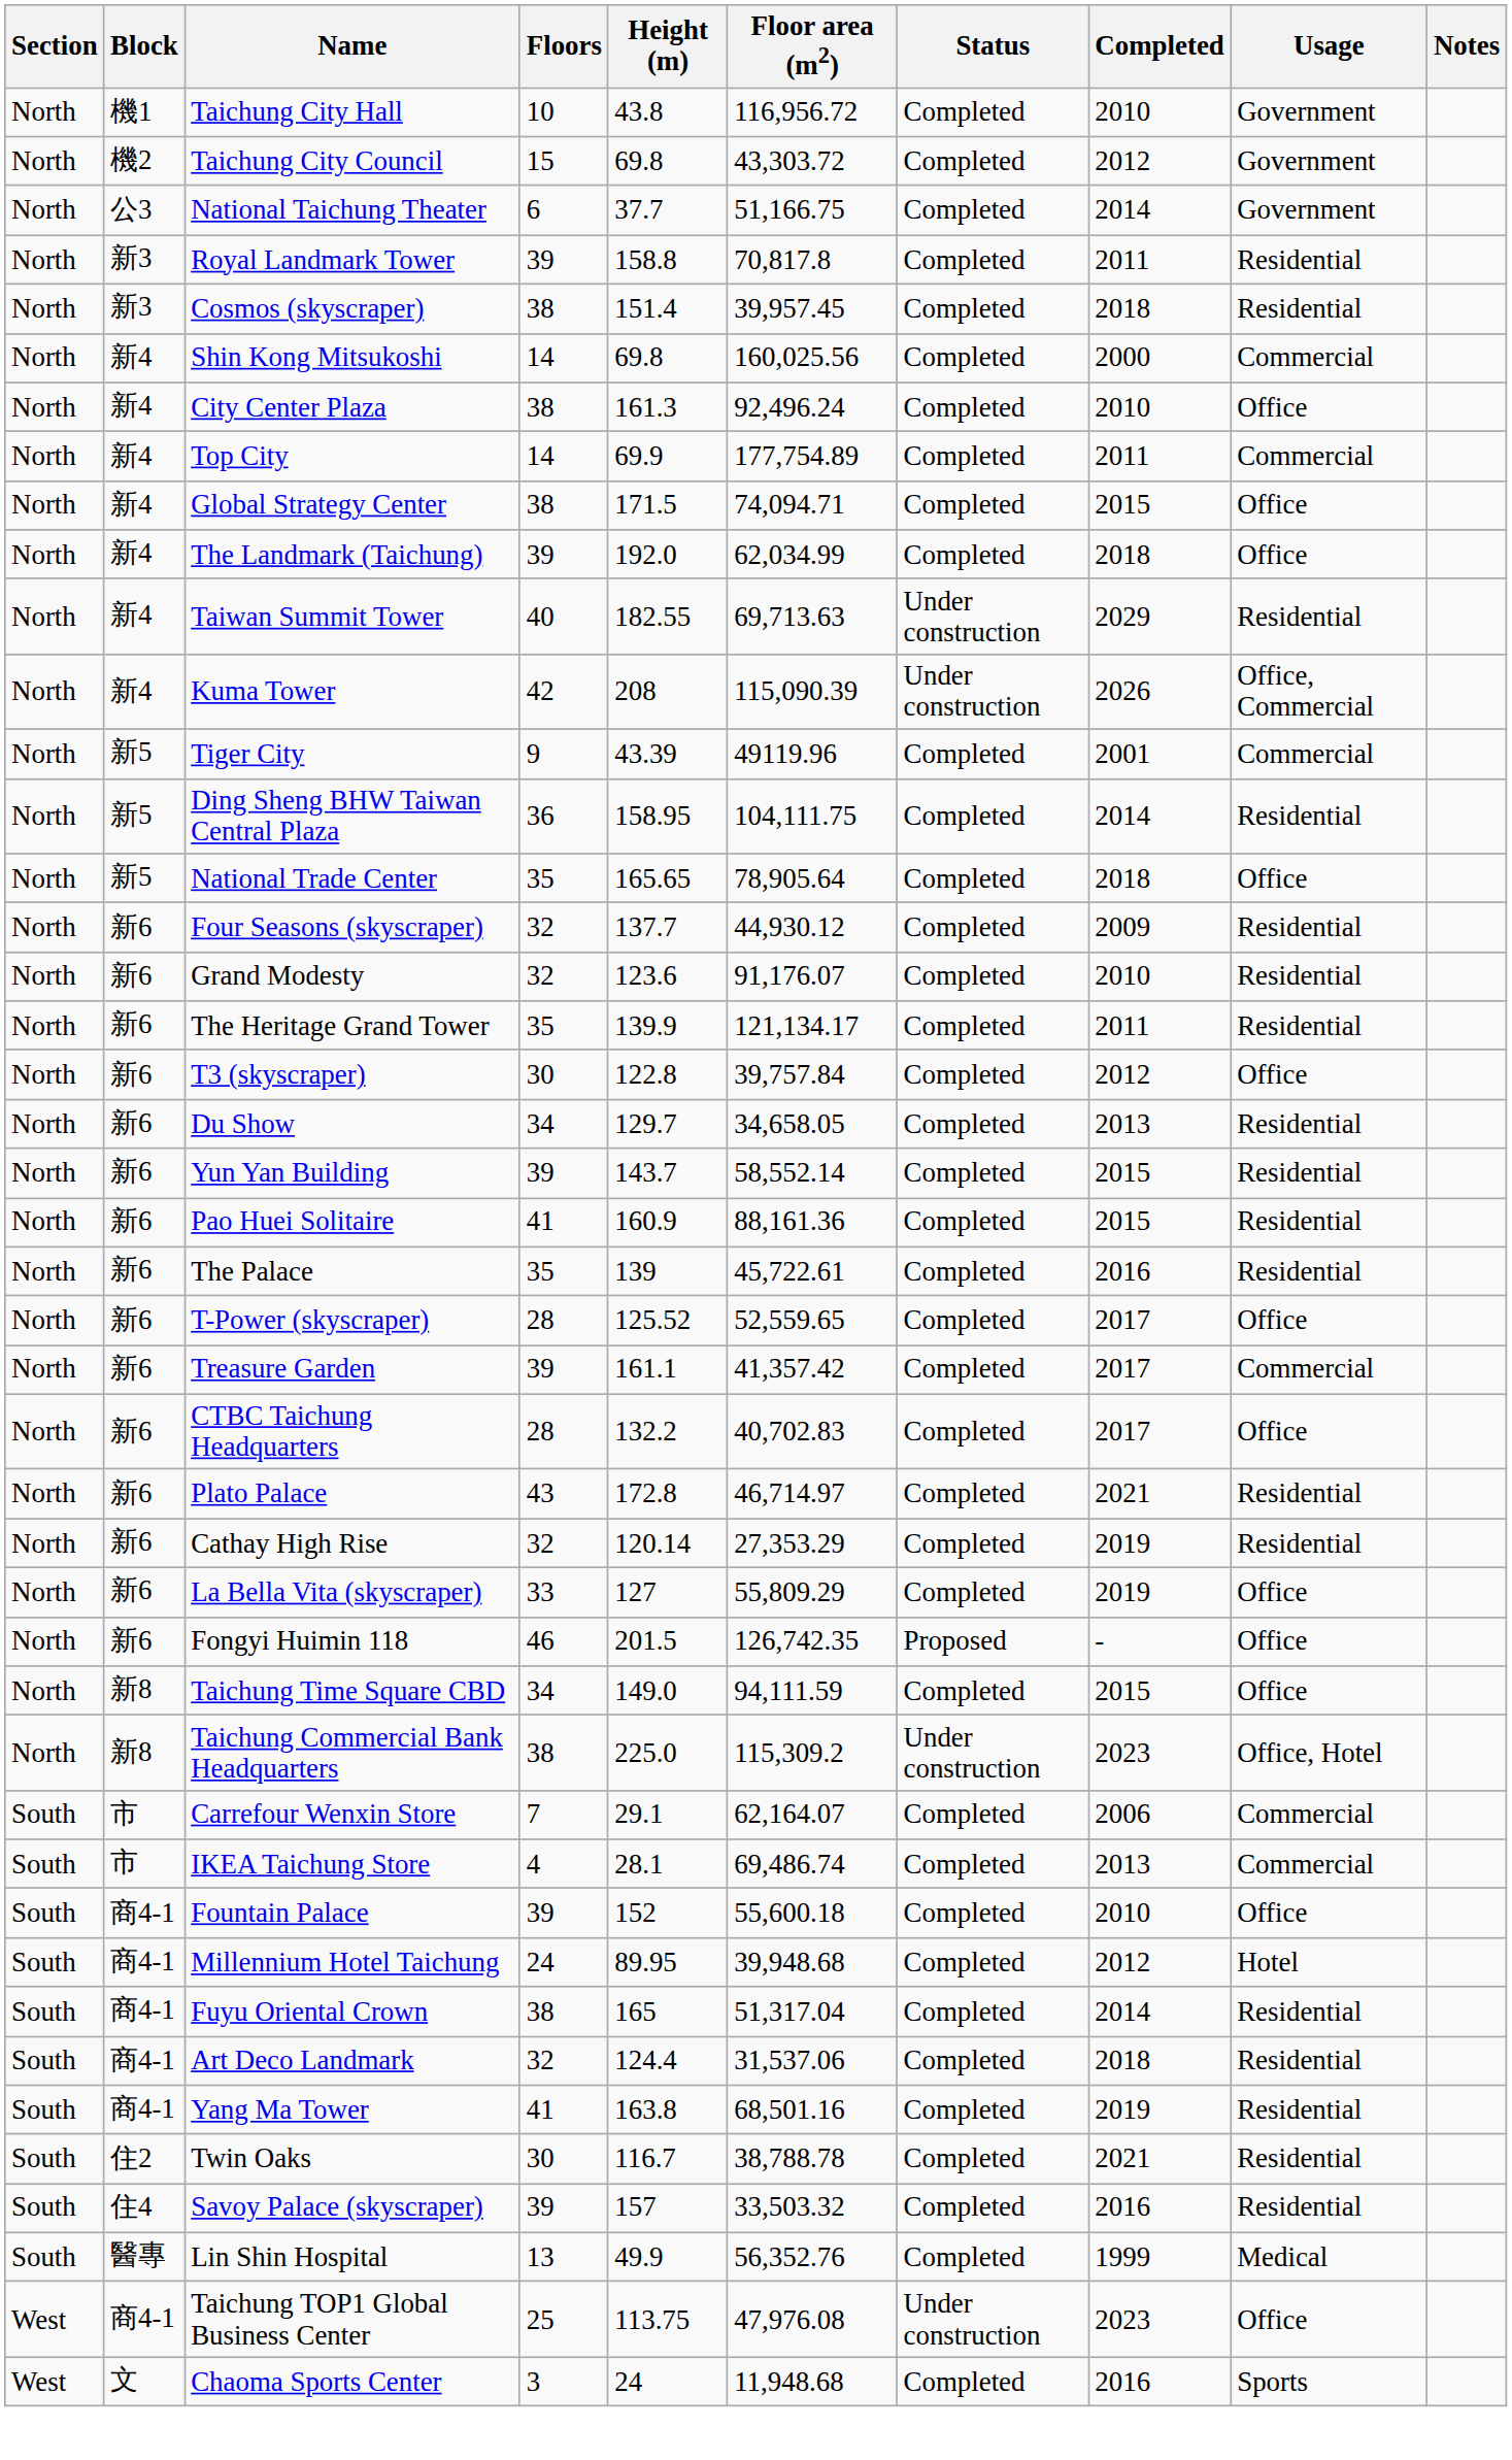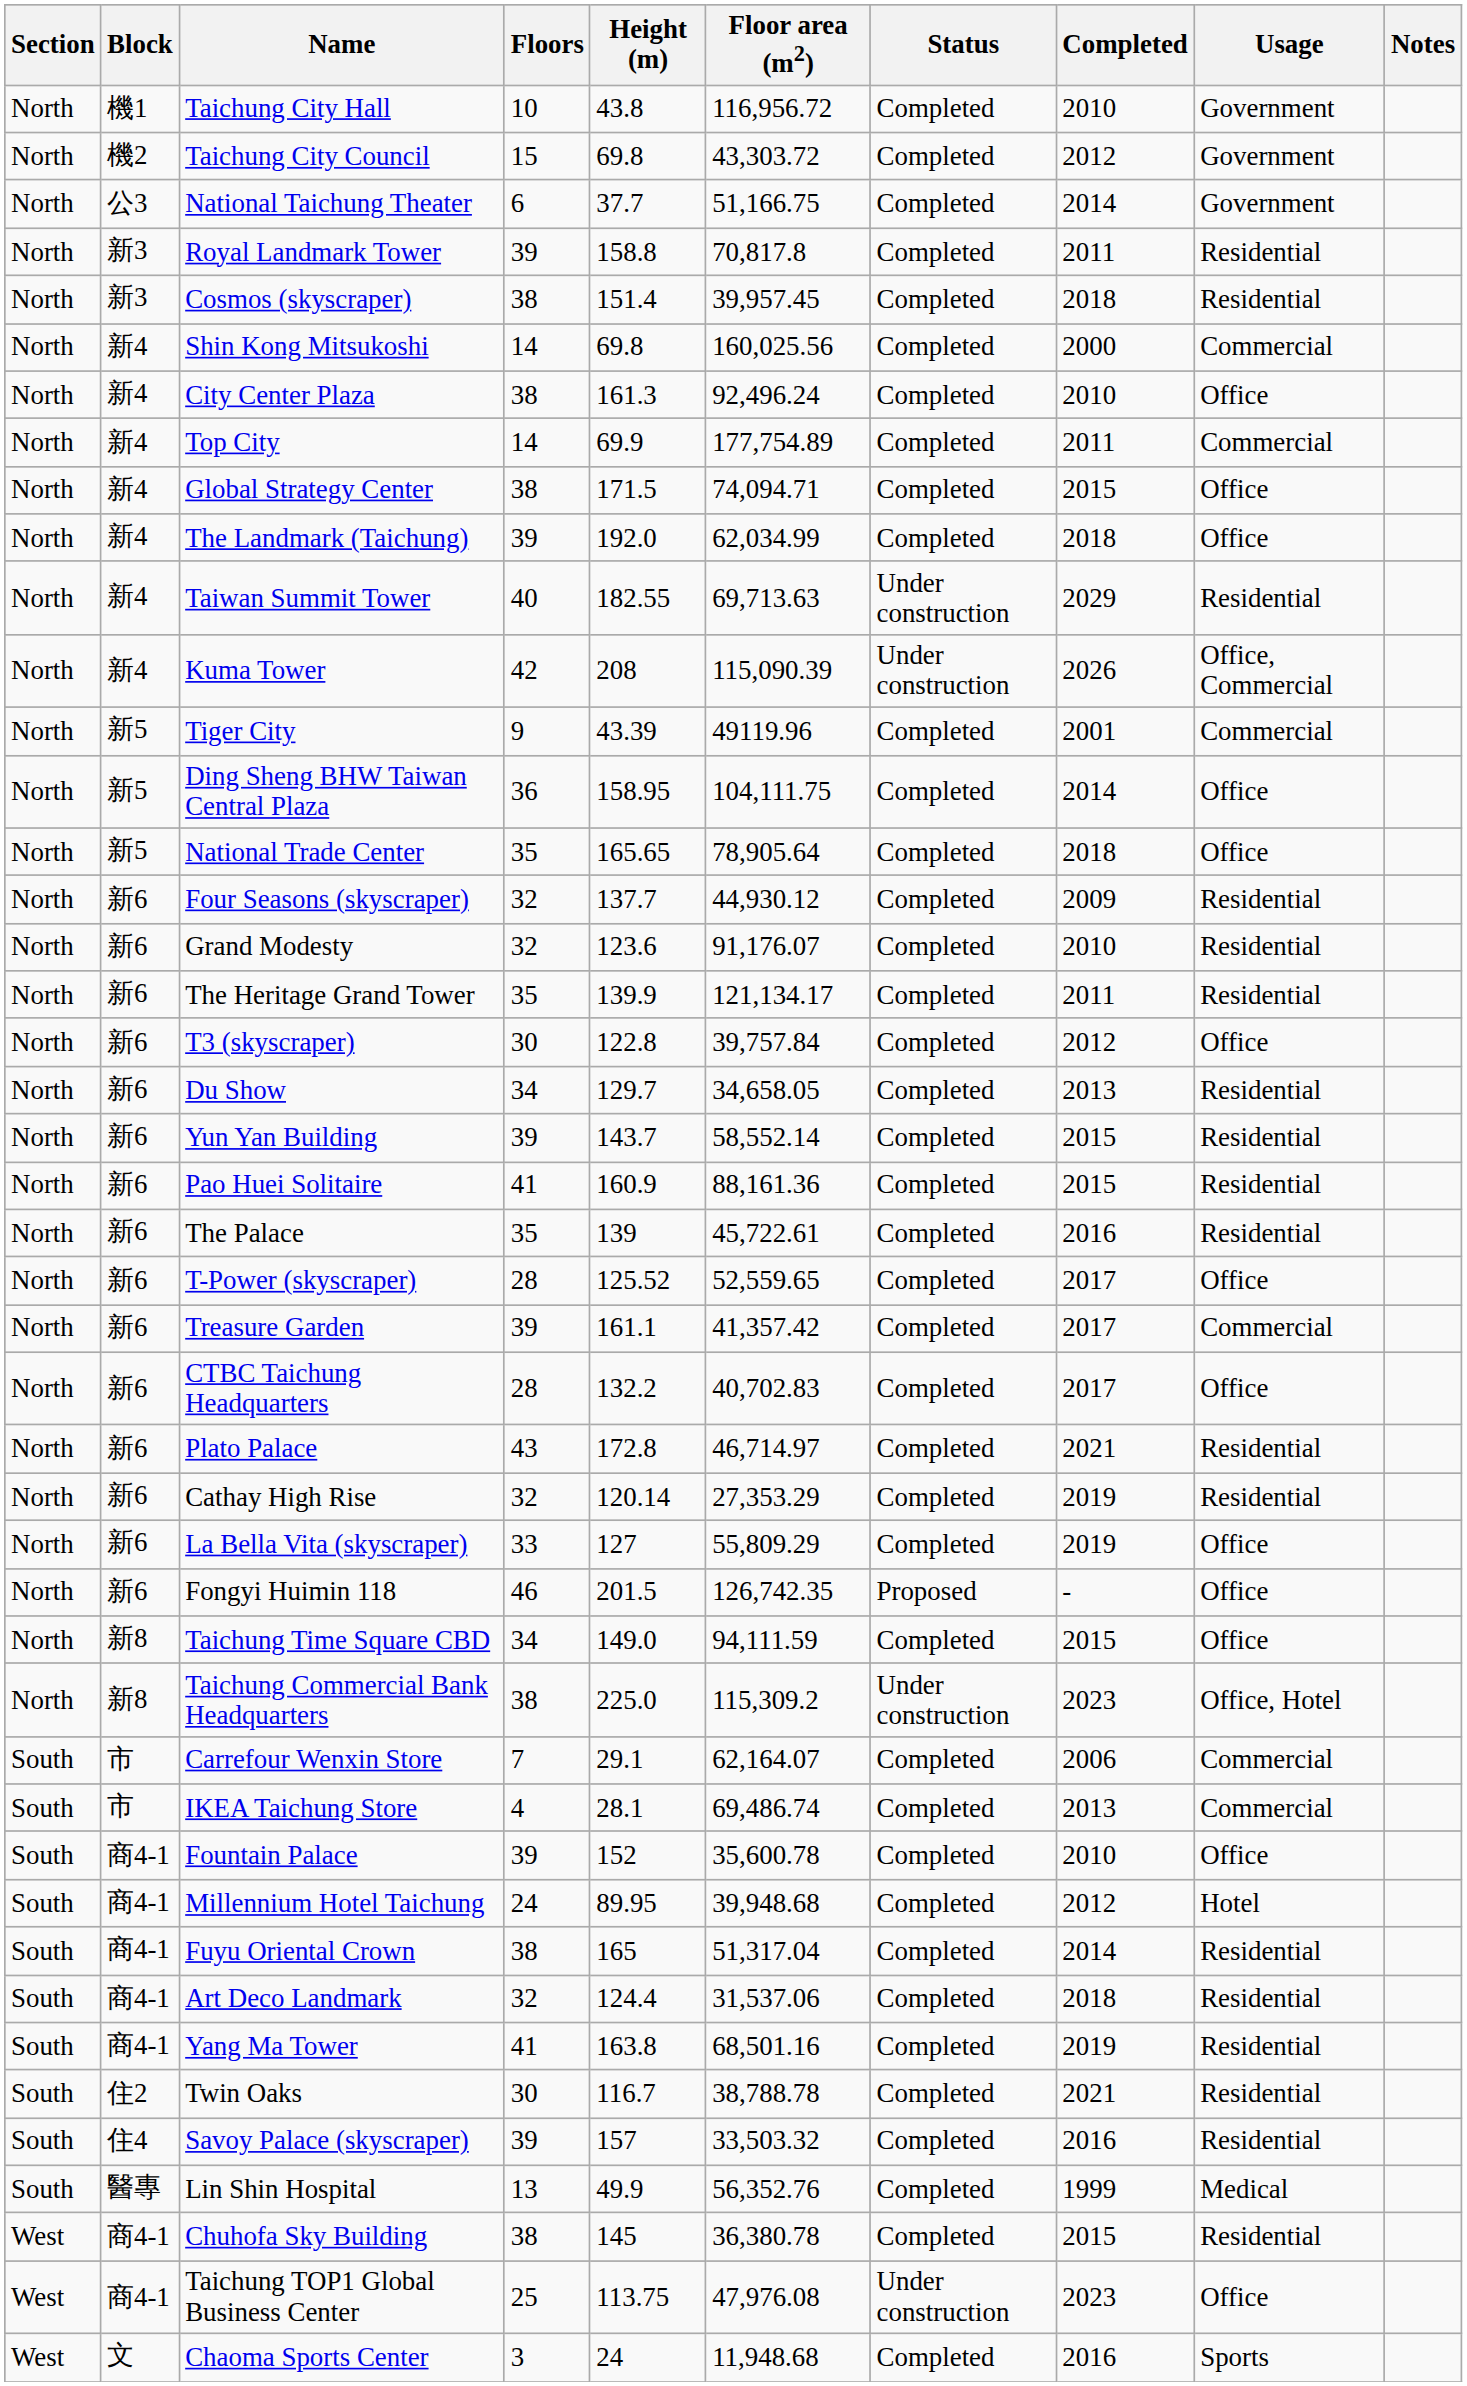 <table class="wikitable sortable">
 <tr>
 <th>Section</th>
 <th>Block</th>
 <th>Name</th>
 <th>Floors</th>
 <th>Height (m)</th>
 <th>Floor area (m<sup>2</sup>)</th>
 <th>Status</th>
 <th>Completed</th>
 <th>Usage</th>
 <th>Notes</th>
 </tr>
 <tr>
 <td>North</td>
 <td>機1</td>
 <td><a href='#'>Taichung City Hall</a></td>
 <td>10</td>
 <td>43.8</td>
 <td>116,956.72</td>
 <td>Completed</td>
 <td>2010</td>
 <td>Government</td>
 <td></td>
 </tr>
 <tr>
 <td>North</td>
 <td>機2</td>
 <td><a href='#'>Taichung City Council</a></td>
 <td>15</td>
 <td>69.8</td>
 <td>43,303.72</td>
 <td>Completed</td>
 <td>2012</td>
 <td>Government</td>
 <td></td>
 </tr>
 <tr>
 <td>North</td>
 <td>公3</td>
 <td><a href='#'>National Taichung Theater</a></td>
 <td>6</td>
 <td>37.7</td>
 <td>51,166.75</td>
 <td>Completed</td>
 <td>2014</td>
 <td>Government</td>
 <td></td>
 </tr>
 <tr>
 <td>North</td>
 <td>新3</td>
 <td><a href='#'>Royal Landmark Tower</a></td>
 <td>39</td>
 <td>158.8</td>
 <td>70,817.8</td>
 <td>Completed</td>
 <td>2011</td>
 <td>Residential</td>
 <td></td>
 </tr>
 <tr>
 <td>North</td>
 <td>新3</td>
 <td><a href='#'>Cosmos (skyscraper)</a></td>
 <td>38</td>
 <td>151.4</td>
 <td>39,957.45</td>
 <td>Completed</td>
 <td>2018</td>
 <td>Residential</td>
 <td></td>
 </tr>
 <tr>
 <td>North</td>
 <td>新4</td>
 <td><a href='#'>Shin Kong Mitsukoshi</a></td>
 <td>14</td>
 <td>69.8</td>
 <td>160,025.56</td>
 <td>Completed</td>
 <td>2000</td>
 <td>Commercial</td>
 <td></td>
 </tr>
 <tr>
 <td>North</td>
 <td>新4</td>
 <td><a href='#'>City Center Plaza</a></td>
 <td>38</td>
 <td>161.3</td>
 <td>92,496.24</td>
 <td>Completed</td>
 <td>2010</td>
 <td>Office</td>
 <td></td>
 </tr>
 <tr>
 <td>North</td>
 <td>新4</td>
 <td><a href='#'>Top City</a></td>
 <td>14</td>
 <td>69.9</td>
 <td>177,754.89</td>
 <td>Completed</td>
 <td>2011</td>
 <td>Commercial</td>
 <td></td>
 </tr>
 <tr>
 <td>North</td>
 <td>新4</td>
 <td><a href='#'>Global Strategy Center</a></td>
 <td>38</td>
 <td>171.5</td>
 <td>74,094.71</td>
 <td>Completed</td>
 <td>2015</td>
 <td>Office</td>
 <td></td>
 </tr>
 <tr>
 <td>North</td>
 <td>新4</td>
 <td><a href='#'>The Landmark (Taichung)</a></td>
 <td>39</td>
 <td>192.0</td>
 <td>62,034.99</td>
 <td>Completed</td>
 <td>2018</td>
 <td>Office</td>
 <td></td>
 </tr>
 <tr>
 <td>North</td>
 <td>新4</td>
 <td><a href='#'>Taiwan Summit Tower</a></td>
 <td>40</td>
 <td>182.55</td>
 <td>69,713.63</td>
 <td>Under construction</td>
 <td>2029</td>
 <td>Residential</td>
 <td></td>
 </tr>
 <tr>
 <td>North</td>
 <td>新4</td>
 <td><a href='#'>Kuma Tower</a></td>
 <td>42</td>
 <td>208</td>
 <td>115,090.39</td>
 <td>Under construction</td>
 <td>2026</td>
 <td>Office, Commercial</td>
 <td></td>
 </tr>
 <tr>
 <td>North</td>
 <td>新5</td>
 <td><a href='#'>Tiger City</a></td>
 <td>9</td>
 <td>43.39</td>
 <td>49119.96</td>
 <td>Completed</td>
 <td>2001</td>
 <td>Commercial</td>
 <td></td>
 </tr>
 <tr>
 <td>North</td>
 <td>新5</td>
 <td><a href='#'>Ding Sheng BHW Taiwan Central Plaza</a></td>
 <td>36</td>
 <td>158.95</td>
 <td>104,111.75</td>
 <td>Completed</td>
 <td>2014</td>
-<td>Residential</td>
+<td>Office</td>
 <td></td>
 </tr>
 <tr>
 <td>North</td>
 <td>新5</td>
 <td><a href='#'>National Trade Center</a></td>
 <td>35</td>
 <td>165.65</td>
 <td>78,905.64</td>
 <td>Completed</td>
 <td>2018</td>
 <td>Office</td>
 <td></td>
 </tr>
 <tr>
 <td>North</td>
 <td>新6</td>
 <td><a href='#'>Four Seasons (skyscraper)</a></td>
 <td>32</td>
 <td>137.7</td>
 <td>44,930.12</td>
 <td>Completed</td>
 <td>2009</td>
 <td>Residential</td>
 <td></td>
 </tr>
 <tr>
 <td>North</td>
 <td>新6</td>
 <td>Grand Modesty</td>
 <td>32</td>
 <td>123.6</td>
 <td>91,176.07</td>
 <td>Completed</td>
 <td>2010</td>
 <td>Residential</td>
 <td></td>
 </tr>
 <tr>
 <td>North</td>
 <td>新6</td>
 <td>The Heritage Grand Tower</td>
 <td>35</td>
 <td>139.9</td>
 <td>121,134.17</td>
 <td>Completed</td>
 <td>2011</td>
 <td>Residential</td>
 <td></td>
 </tr>
 <tr>
 <td>North</td>
 <td>新6</td>
 <td><a href='#'>T3 (skyscraper)</a></td>
 <td>30</td>
 <td>122.8</td>
 <td>39,757.84</td>
 <td>Completed</td>
 <td>2012</td>
 <td>Office</td>
 <td></td>
 </tr>
 <tr>
 <td>North</td>
 <td>新6</td>
 <td><a href='#'>Du Show</a></td>
 <td>34</td>
 <td>129.7</td>
 <td>34,658.05</td>
 <td>Completed</td>
 <td>2013</td>
 <td>Residential</td>
 <td></td>
 </tr>
 <tr>
 <td>North</td>
 <td>新6</td>
 <td><a href='#'>Yun Yan Building</a></td>
 <td>39</td>
 <td>143.7</td>
 <td>58,552.14</td>
 <td>Completed</td>
 <td>2015</td>
 <td>Residential</td>
 <td></td>
 </tr>
 <tr>
 <td>North</td>
 <td>新6</td>
 <td><a href='#'>Pao Huei Solitaire</a></td>
 <td>41</td>
 <td>160.9</td>
 <td>88,161.36</td>
 <td>Completed</td>
 <td>2015</td>
 <td>Residential</td>
 <td></td>
 </tr>
 <tr>
 <td>North</td>
 <td>新6</td>
 <td>The Palace</td>
 <td>35</td>
 <td>139</td>
 <td>45,722.61</td>
 <td>Completed</td>
 <td>2016</td>
 <td>Residential</td>
 <td></td>
 </tr>
 <tr>
 <td>North</td>
 <td>新6</td>
 <td><a href='#'>T-Power (skyscraper)</a></td>
 <td>28</td>
 <td>125.52</td>
 <td>52,559.65</td>
 <td>Completed</td>
 <td>2017</td>
 <td>Office</td>
 <td></td>
 </tr>
 <tr>
 <td>North</td>
 <td>新6</td>
 <td><a href='#'>Treasure Garden</a></td>
 <td>39</td>
 <td>161.1</td>
 <td>41,357.42</td>
 <td>Completed</td>
 <td>2017</td>
 <td>Commercial</td>
 <td></td>
 </tr>
 <tr>
 <td>North</td>
 <td>新6</td>
 <td><a href='#'>CTBC Taichung Headquarters</a></td>
 <td>28</td>
 <td>132.2</td>
 <td>40,702.83</td>
 <td>Completed</td>
 <td>2017</td>
 <td>Office</td>
 <td></td>
 </tr>
 <tr>
 <td>North</td>
 <td>新6</td>
 <td><a href='#'>Plato Palace</a></td>
 <td>43</td>
 <td>172.8</td>
 <td>46,714.97</td>
 <td>Completed</td>
 <td>2021</td>
 <td>Residential</td>
 <td></td>
 </tr>
 <tr>
 <td>North</td>
 <td>新6</td>
 <td>Cathay High Rise</td>
 <td>32</td>
 <td>120.14</td>
 <td>27,353.29</td>
 <td>Completed</td>
 <td>2019</td>
 <td>Residential</td>
 <td></td>
 </tr>
 <tr>
 <td>North</td>
 <td>新6</td>
 <td><a href='#'>La Bella Vita (skyscraper)</a></td>
 <td>33</td>
 <td>127</td>
 <td>55,809.29</td>
 <td>Completed</td>
 <td>2019</td>
 <td>Office</td>
 <td></td>
 </tr>
 <tr>
 <td>North</td>
 <td>新6</td>
 <td>Fongyi Huimin 118</td>
 <td>46</td>
 <td>201.5</td>
 <td>126,742.35</td>
 <td>Proposed</td>
 <td>-</td>
 <td>Office</td>
 <td></td>
 </tr>
 <tr>
 <td>North</td>
 <td>新8</td>
 <td><a href='#'>Taichung Time Square CBD</a></td>
 <td>34</td>
 <td>149.0</td>
 <td>94,111.59</td>
 <td>Completed</td>
 <td>2015</td>
 <td>Office</td>
 <td></td>
 </tr>
 <tr>
 <td>North</td>
 <td>新8</td>
 <td><a href='#'>Taichung Commercial Bank Headquarters</a></td>
 <td>38</td>
 <td>225.0</td>
 <td>115,309.2</td>
 <td>Under construction</td>
 <td>2023</td>
 <td>Office, Hotel</td>
 <td></td>
 </tr>
 <tr>
 <td>South</td>
 <td>市</td>
 <td><a href='#'>Carrefour Wenxin Store</a></td>
 <td>7</td>
 <td>29.1</td>
 <td>62,164.07</td>
 <td>Completed</td>
 <td>2006</td>
 <td>Commercial</td>
 <td></td>
 </tr>
 <tr>
 <td>South</td>
 <td>市</td>
 <td><a href='#'>IKEA Taichung Store</a></td>
 <td>4</td>
 <td>28.1</td>
 <td>69,486.74</td>
 <td>Completed</td>
 <td>2013</td>
 <td>Commercial</td>
 <td></td>
 </tr>
 <tr>
 <td>South</td>
 <td>商4-1</td>
 <td><a href='#'>Fountain Palace</a></td>
 <td>39</td>
 <td>152</td>
-<td>55,600.18</td>
+<td>35,600.78</td>
 <td>Completed</td>
 <td>2010</td>
 <td>Office</td>
 <td></td>
 </tr>
 <tr>
 <td>South</td>
 <td>商4-1</td>
 <td><a href='#'>Millennium Hotel Taichung</a></td>
 <td>24</td>
 <td>89.95</td>
 <td>39,948.68</td>
 <td>Completed</td>
 <td>2012</td>
 <td>Hotel</td>
 <td></td>
 </tr>
 <tr>
 <td>South</td>
 <td>商4-1</td>
 <td><a href='#'>Fuyu Oriental Crown</a></td>
 <td>38</td>
 <td>165</td>
 <td>51,317.04</td>
 <td>Completed</td>
 <td>2014</td>
 <td>Residential</td>
 <td></td>
 </tr>
 <tr>
 <td>South</td>
 <td>商4-1</td>
 <td><a href='#'>Art Deco Landmark</a></td>
 <td>32</td>
 <td>124.4</td>
 <td>31,537.06</td>
 <td>Completed</td>
 <td>2018</td>
 <td>Residential</td>
 <td></td>
 </tr>
 <tr>
 <td>South</td>
 <td>商4-1</td>
 <td><a href='#'>Yang Ma Tower</a></td>
 <td>41</td>
 <td>163.8</td>
 <td>68,501.16</td>
 <td>Completed</td>
 <td>2019</td>
 <td>Residential</td>
 <td></td>
 </tr>
 <tr>
 <td>South</td>
 <td>住2</td>
 <td>Twin Oaks</td>
 <td>30</td>
 <td>116.7</td>
 <td>38,788.78</td>
 <td>Completed</td>
 <td>2021</td>
 <td>Residential</td>
 <td></td>
 </tr>
 <tr>
 <td>South</td>
 <td>住4</td>
 <td><a href='#'>Savoy Palace (skyscraper)</a></td>
 <td>39</td>
 <td>157</td>
 <td>33,503.32</td>
 <td>Completed</td>
 <td>2016</td>
 <td>Residential</td>
 <td></td>
 </tr>
 <tr>
 <td>South</td>
 <td>醫專</td>
 <td>Lin Shin Hospital</td>
 <td>13</td>
 <td>49.9</td>
 <td>56,352.76</td>
 <td>Completed</td>
 <td>1999</td>
 <td>Medical</td>
 <td></td>
 </tr>
 <tr>
 <td>West</td>
 <td>商4-1</td>
+<td><a href='#'>Chuhofa Sky Building</a></td>
+<td>38</td>
+<td>145</td>
+<td>36,380.78</td>
+<td>Completed</td>
+<td>2015</td>
+<td>Residential</td>
+<td></td>
+</tr>
+<tr>
+<td>West</td>
+<td>商4-1</td>
 <td>Taichung TOP1 Global Business Center</td>
 <td>25</td>
 <td>113.75</td>
 <td>47,976.08</td>
 <td>Under construction</td>
 <td>2023</td>
 <td>Office</td>
 <td></td>
 </tr>
 <tr>
 <td>West</td>
 <td>文</td>
 <td><a href='#'>Chaoma Sports Center</a></td>
 <td>3</td>
 <td>24</td>
 <td>11,948.68</td>
 <td>Completed</td>
 <td>2016</td>
 <td>Sports</td>
 <td></td>
 </tr>
 </table>
